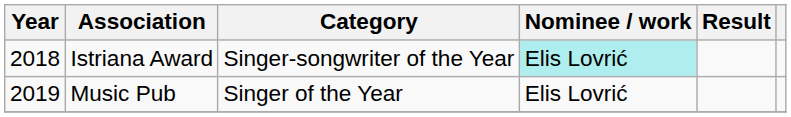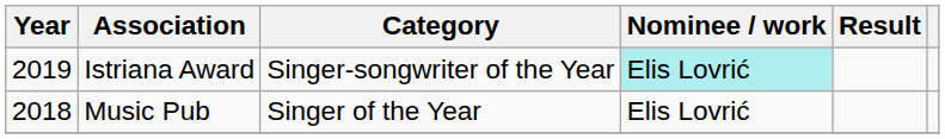 <table class="wikitable sortable">
 <tr>
 <th>Year</th>
 <th>Association</th>
 <th>Category</th>
 <th>Nominee / work</th>
 <th>Result</th>
 <th class="unsortable"></th>
 </tr>
 <tr>
-<td>2018</td>
+<td>2019</td>
 <td>Istriana Award</td>
 <td>Singer-songwriter of the Year</td>
 <td style="background: paleturquoise;">Elis Lovrić</td>
 <td></td>
 <td></td>
 </tr>
 <tr>
-<td>2019</td>
+<td>2018</td>
 <td>Music Pub</td>
 <td>Singer of the Year</td>
 <td>Elis Lovrić</td>
 <td></td>
 <td></td>
 </tr>
 <tr>
 </tr>
 </table>
